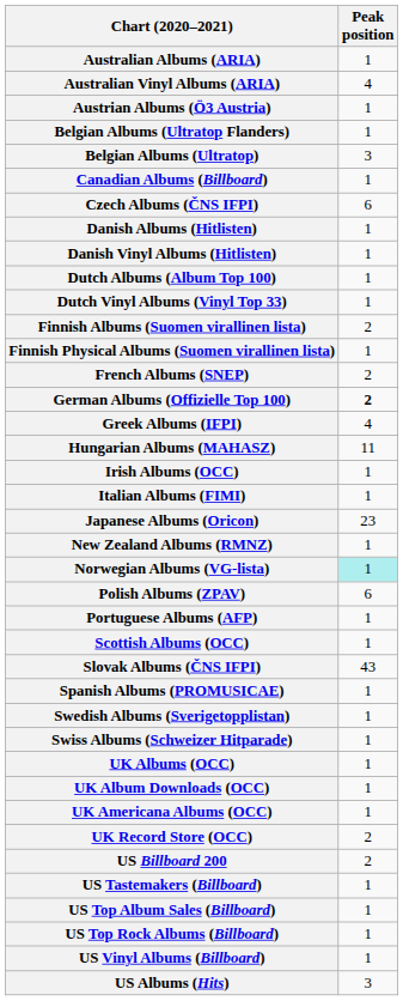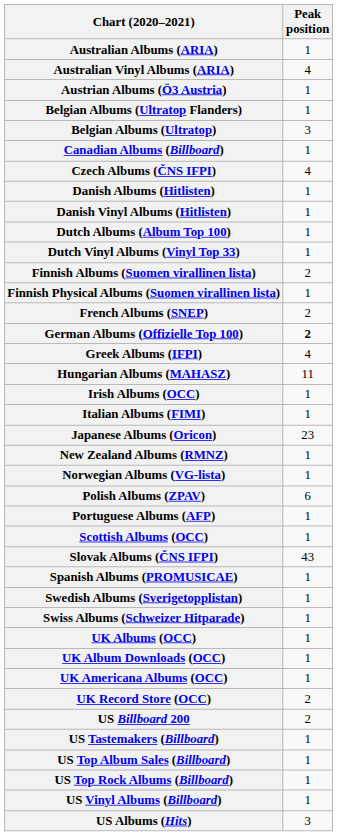 <table class="wikitable sortable plainrowheaders" style="text-align:center;">
 <tr>
 <th scope="col">Chart (2020–2021)</th>
 <th scope="col">Peak<br>position</th>
 </tr>
 <tr>
 <th scope="row">Australian Albums (<a href='#'>ARIA</a>)</th>
 <td>1</td>
 </tr>
 <tr>
 <th scope="row">Australian Vinyl Albums (<a href='#'>ARIA</a>)</th>
 <td>4</td>
 </tr>
 <tr>
 <th scope="row">Austrian Albums (<a href='#'>Ö3 Austria</a>)</th>
 <td>1</td>
 </tr>
 <tr>
 <th scope="row">Belgian Albums (<a href='#'>Ultratop</a> Flanders)</th>
 <td>1</td>
 </tr>
 <tr>
 <th scope="row">Belgian Albums (<a href='#'>Ultratop</a>)</th>
 <td>3</td>
 </tr>
 <tr>
 <th scope="row"><a href='#'>Canadian Albums</a> (<a href='#'><em>Billboard</em></a>)</th>
 <td>1</td>
 </tr>
 <tr>
 <th scope="row">Czech Albums (<a href='#'>ČNS IFPI</a>)</th>
-<td>6</td>
+<td>4</td>
 </tr>
 <tr>
 <th scope="row">Danish Albums (<a href='#'>Hitlisten</a>)</th>
 <td>1</td>
 </tr>
 <tr>
 <th scope="row">Danish Vinyl Albums (<a href='#'>Hitlisten</a>)</th>
 <td>1</td>
 </tr>
 <tr>
 <th scope="row">Dutch Albums (<a href='#'>Album Top 100</a>)</th>
 <td>1</td>
 </tr>
 <tr>
 <th scope="row">Dutch Vinyl Albums (<a href='#'>Vinyl Top 33</a>)</th>
 <td>1</td>
 </tr>
 <tr>
 <th scope="row">Finnish Albums (<a href='#'>Suomen virallinen lista</a>)</th>
 <td>2</td>
 </tr>
 <tr>
 <th scope="row">Finnish Physical Albums (<a href='#'>Suomen virallinen lista</a>)</th>
 <td>1</td>
 </tr>
 <tr>
 <th scope="row">French Albums (<a href='#'>SNEP</a>)</th>
 <td>2</td>
 </tr>
 <tr>
 <th scope="row">German Albums (<a href='#'>Offizielle Top 100</a>)</th>
 <td><strong>2</strong></td>
 </tr>
 <tr>
 <th scope="row">Greek Albums (<a href='#'>IFPI</a>)</th>
 <td>4</td>
 </tr>
 <tr>
 <th scope="row">Hungarian Albums (<a href='#'>MAHASZ</a>)</th>
 <td>11</td>
 </tr>
 <tr>
 <th scope="row">Irish Albums (<a href='#'>OCC</a>)</th>
 <td>1</td>
 </tr>
 <tr>
 <th scope="row">Italian Albums (<a href='#'>FIMI</a>)</th>
 <td>1</td>
 </tr>
 <tr>
 <th scope="row">Japanese Albums (<a href='#'>Oricon</a>)</th>
 <td>23</td>
 </tr>
 <tr>
 <th scope="row">New Zealand Albums (<a href='#'>RMNZ</a>)</th>
 <td>1</td>
 </tr>
 <tr>
 <th scope="row">Norwegian Albums (<a href='#'>VG-lista</a>)</th>
-<td style="background: paleturquoise;">1</td>
+<td>1</td>
 </tr>
 <tr>
 <th scope="row">Polish Albums (<a href='#'>ZPAV</a>)</th>
 <td>6</td>
 </tr>
 <tr>
 <th scope="row">Portuguese Albums (<a href='#'>AFP</a>)</th>
 <td>1</td>
 </tr>
 <tr>
 <th scope="row"><a href='#'>Scottish Albums</a> (<a href='#'>OCC</a>)</th>
 <td>1</td>
 </tr>
 <tr>
 <th scope="row">Slovak Albums (<a href='#'>ČNS IFPI</a>)</th>
 <td>43</td>
 </tr>
 <tr>
 <th scope="row">Spanish Albums (<a href='#'>PROMUSICAE</a>)</th>
 <td>1</td>
 </tr>
 <tr>
 <th scope="row">Swedish Albums (<a href='#'>Sverigetopplistan</a>)</th>
 <td>1</td>
 </tr>
 <tr>
 <th scope="row">Swiss Albums (<a href='#'>Schweizer Hitparade</a>)</th>
 <td>1</td>
 </tr>
 <tr>
 <th scope="row"><a href='#'>UK Albums</a> (<a href='#'>OCC</a>)</th>
 <td>1</td>
 </tr>
 <tr>
 <th scope="row"><a href='#'>UK Album Downloads</a> (<a href='#'>OCC</a>)</th>
 <td>1</td>
 </tr>
 <tr>
 <th scope="row"><a href='#'>UK Americana Albums</a> (<a href='#'>OCC</a>)</th>
 <td>1</td>
 </tr>
 <tr>
 <th scope="row"><a href='#'>UK Record Store</a> (<a href='#'>OCC</a>)</th>
 <td>2</td>
 </tr>
 <tr>
 <th scope="row">US <a href='#'><em>Billboard</em> 200</a></th>
 <td>2</td>
 </tr>
 <tr>
 <th scope="row">US <a href='#'>Tastemakers</a> (<a href='#'><em>Billboard</em></a>)</th>
 <td>1</td>
 </tr>
 <tr>
 <th scope="row">US <a href='#'>Top Album Sales</a> (<a href='#'><em>Billboard</em></a>)</th>
 <td>1</td>
 </tr>
 <tr>
 <th scope="row">US <a href='#'>Top Rock Albums</a> (<a href='#'><em>Billboard</em></a>)</th>
 <td>1</td>
 </tr>
 <tr>
 <th scope="row">US <a href='#'>Vinyl Albums</a> (<a href='#'><em>Billboard</em></a>)</th>
 <td>1</td>
 </tr>
 <tr>
 <th scope="row">US Albums (<em><a href='#'>Hits</a></em>)</th>
 <td>3</td>
 </tr>
 </table>
